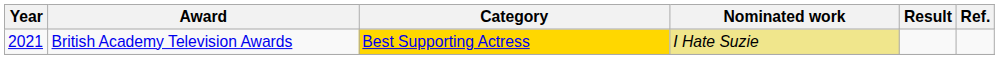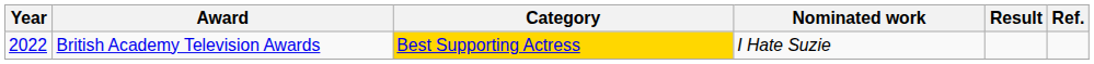 <table width="80%" class="wikitable">
 <tr>
 <th width="10">Year</th>
 <th width="300">Award</th>
 <th width="300">Category</th>
 <th width="220">Nominated work</th>
 <th width="30">Result</th>
 <th width="10">Ref.</th>
 </tr>
 <tr>
-<td><a href='#'>2021</a></td>
+<td><a href='#'>2022</a></td>
 <td><a href='#'>British Academy Television Awards</a></td>
 <td style="background: gold;"><a href='#'>Best Supporting Actress</a></td>
-<td style="background: khaki;"><em>I Hate Suzie</em></td>
+<td><em>I Hate Suzie</em></td>
 <td></td>
 <td></td>
 </tr>
 <tr>
 </tr>
 </table>
